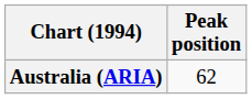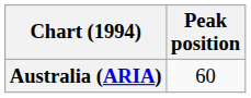 <table class="wikitable plainrowheaders" style="text-align:center">
 <tr>
 <th scope="col">Chart (1994)</th>
 <th scope="col">Peak<br>position</th>
 </tr>
 <tr>
 <th scope="row">Australia (<a href='#'>ARIA</a>)</th>
-<td>62</td>
+<td>60</td>
 </tr>
 </table>
